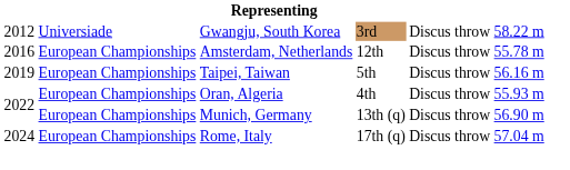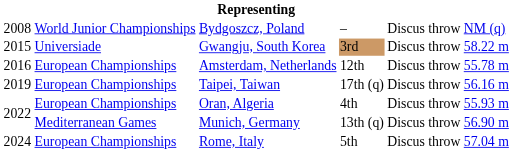 <table>
 <tr>
 <th colspan="6">Representing </th>
 </tr>
 <tr>
-<td>2012</td>
+<td>2008</td>
+<td><a href='#'>World Junior Championships</a></td>
+<td><a href='#'>Bydgoszcz, Poland</a></td>
+<td>–</td>
+<td>Discus throw</td>
+<td><a href='#'>NM (q)</a></td>
+</tr>
+<tr>
+<td>2015</td>
 <td><a href='#'>Universiade</a></td>
 <td><a href='#'>Gwangju, South Korea</a></td>
 <td bgcolor=cc9966>3rd</td>
 <td>Discus throw</td>
 <td><a href='#'>58.22 m</a></td>
 </tr>
 <tr>
 <td>2016</td>
 <td><a href='#'>European Championships</a></td>
 <td><a href='#'>Amsterdam, Netherlands</a></td>
 <td>12th</td>
 <td>Discus throw</td>
 <td><a href='#'>55.78 m</a></td>
 </tr>
 <tr>
 <td>2019</td>
 <td><a href='#'>European Championships</a></td>
 <td><a href='#'>Taipei, Taiwan</a></td>
-<td>5th</td>
+<td>17th (q)</td>
 <td>Discus throw</td>
 <td><a href='#'>56.16 m</a></td>
 </tr>
 <tr>
 <td rowspan=2>2022</td>
 <td><a href='#'>European Championships</a></td>
 <td><a href='#'>Oran, Algeria</a></td>
 <td>4th</td>
 <td>Discus throw</td>
 <td><a href='#'>55.93 m</a></td>
 </tr>
 <tr>
-<td><a href='#'>European Championships</a></td>
+<td><a href='#'>Mediterranean Games</a></td>
 <td><a href='#'>Munich, Germany</a></td>
 <td>13th (q)</td>
 <td>Discus throw</td>
 <td><a href='#'>56.90 m</a></td>
 </tr>
 <tr>
 <td>2024</td>
 <td><a href='#'>European Championships</a></td>
 <td><a href='#'>Rome, Italy</a></td>
-<td>17th (q)</td>
+<td>5th</td>
 <td>Discus throw</td>
 <td><a href='#'>57.04 m</a></td>
 </tr>
 </table>
